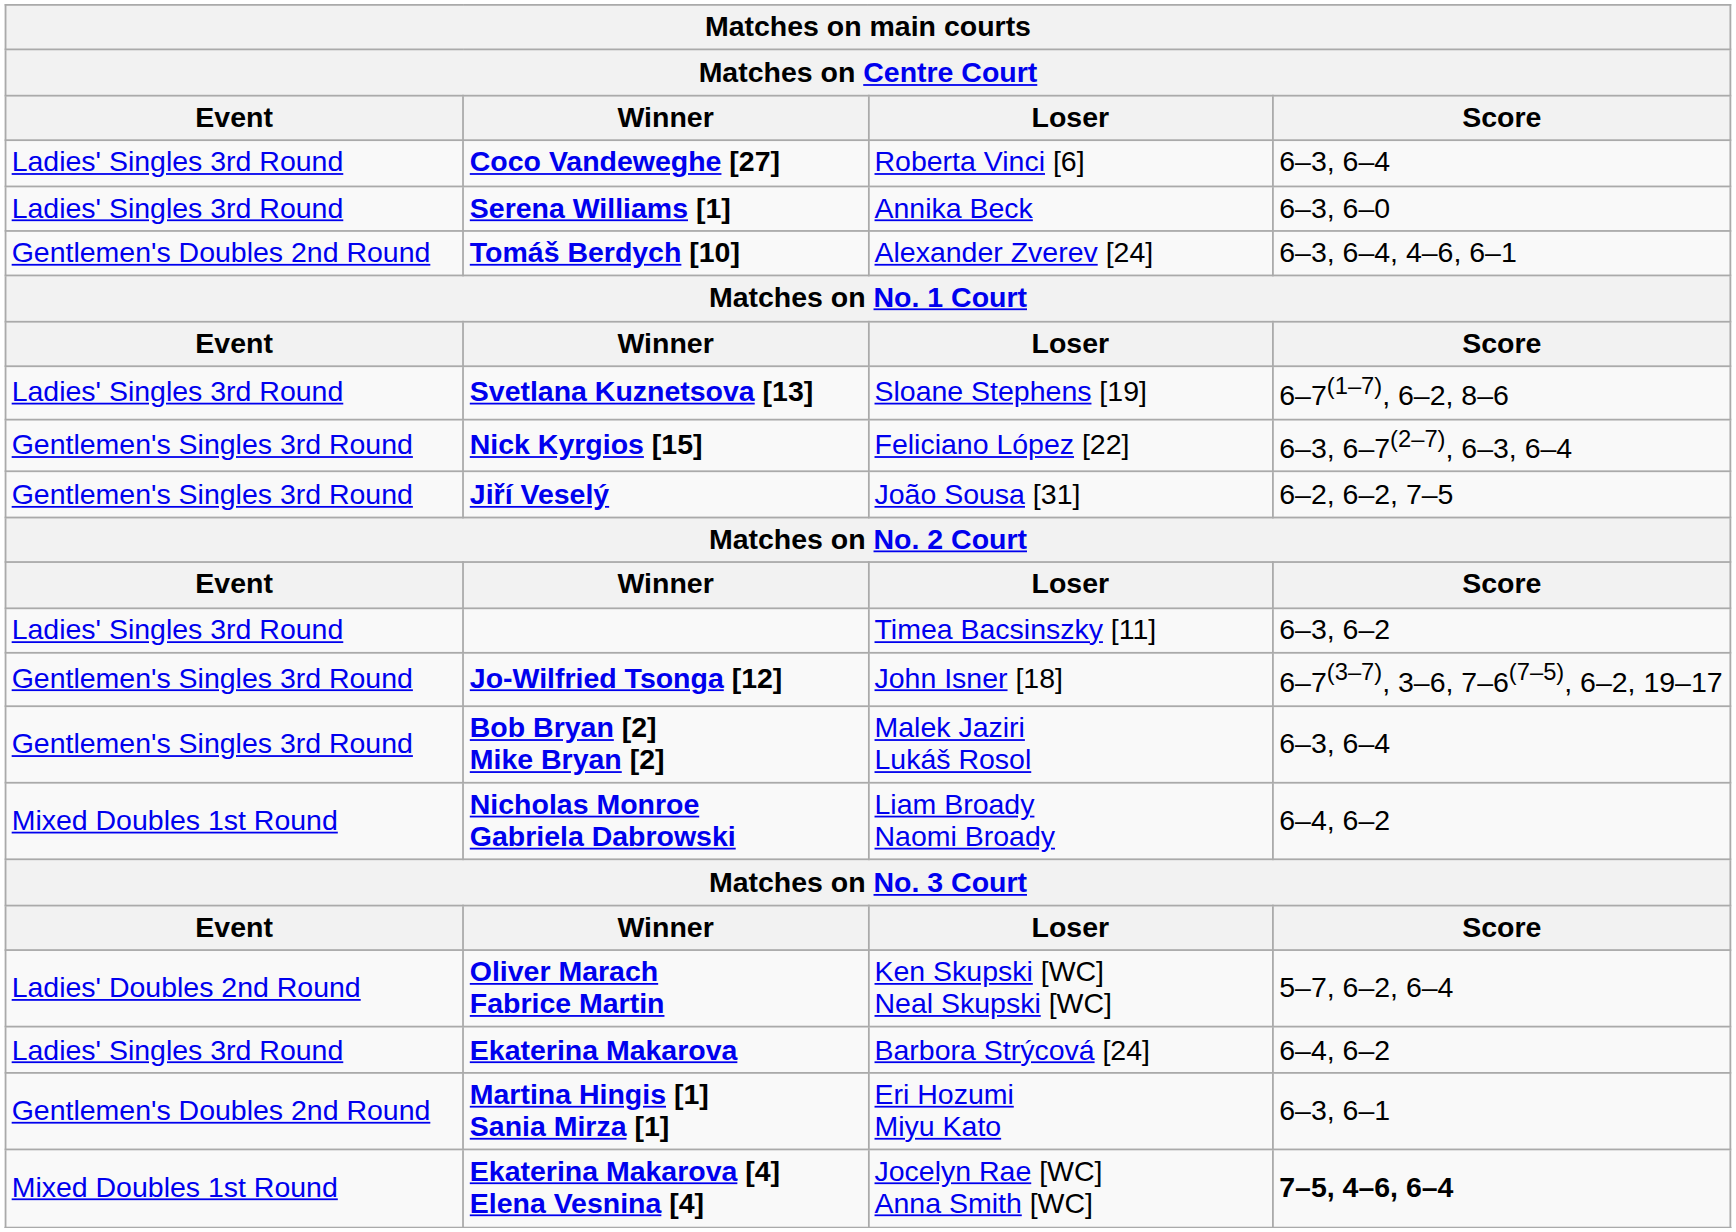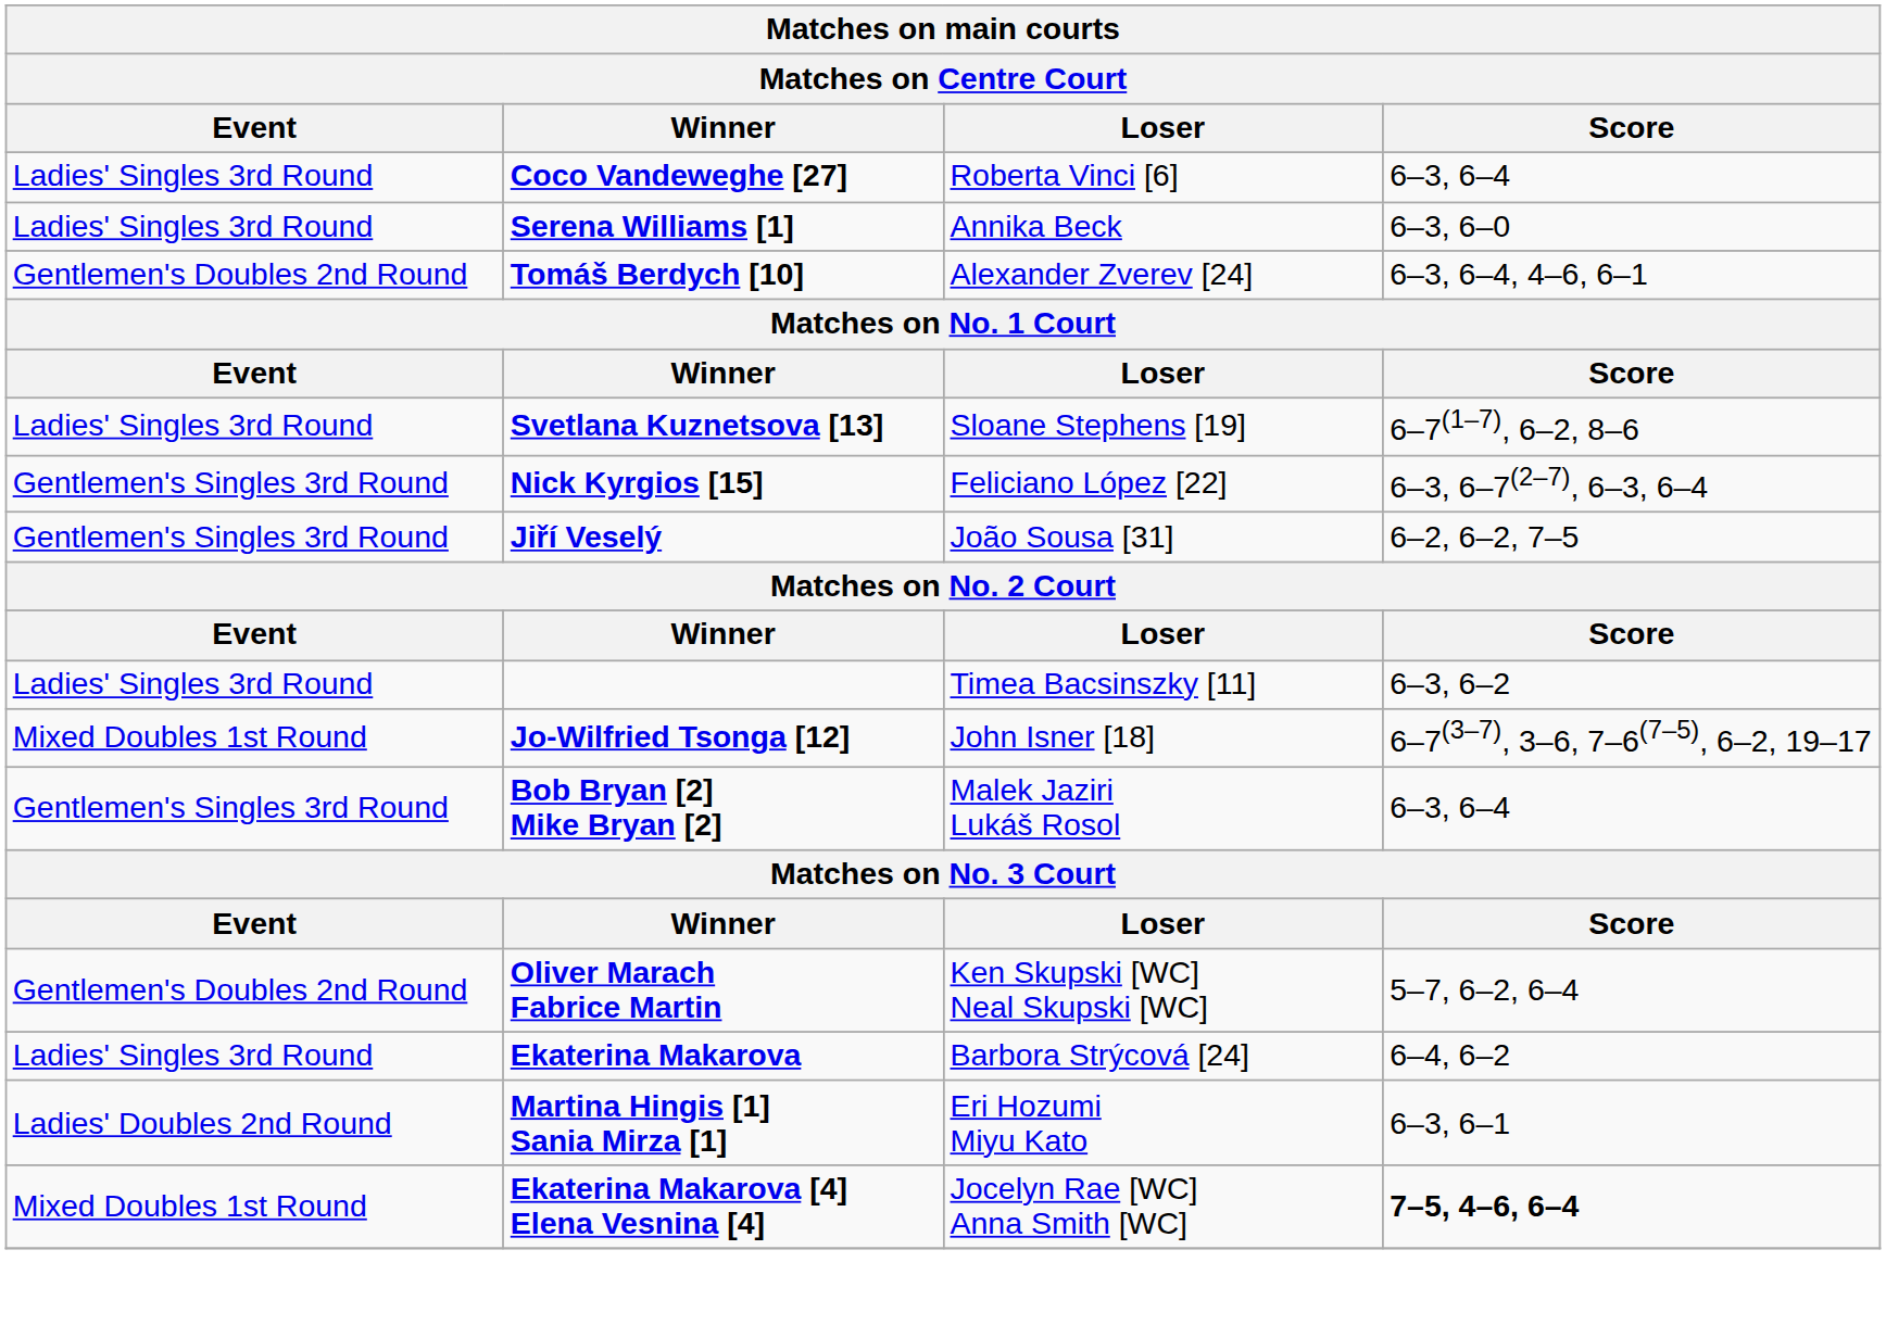 <table class="wikitable collapsible uncollapsed" style="margin:auto;">
 <tr>
 <th colspan="4" style="white-space:nowrap;">Matches on main courts</th>
 </tr>
 <tr>
 <th colspan="4">Matches on <a href='#'>Centre Court</a></th>
 </tr>
 <tr>
 <th width=250>Event</th>
 <th width=220>Winner</th>
 <th width=220>Loser</th>
 <th width=250>Score</th>
 </tr>
 <tr>
 <td><a href='#'>Ladies' Singles 3rd Round</a></td>
 <td> <strong><a href='#'>Coco Vandeweghe</a> [27]</strong></td>
 <td> <a href='#'>Roberta Vinci</a> [6]</td>
 <td>6–3, 6–4</td>
 </tr>
 <tr>
 <td><a href='#'>Ladies' Singles 3rd Round</a></td>
 <td> <strong><a href='#'>Serena Williams</a> [1]</strong></td>
 <td> <a href='#'>Annika Beck</a></td>
 <td>6–3, 6–0</td>
 </tr>
 <tr>
 <td><a href='#'>Gentlemen's Doubles 2nd Round</a></td>
 <td> <strong><a href='#'>Tomáš Berdych</a> [10]</strong></td>
 <td> <a href='#'>Alexander Zverev</a> [24]</td>
 <td>6–3, 6–4, 4–6, 6–1</td>
 </tr>
 <tr>
 <th colspan="4">Matches on <a href='#'>No. 1 Court</a></th>
 </tr>
 <tr>
 <th width=220>Event</th>
 <th width=220>Winner</th>
 <th width=220>Loser</th>
 <th width=250>Score</th>
 </tr>
 <tr>
 <td><a href='#'>Ladies' Singles 3rd Round</a></td>
 <td> <strong><a href='#'>Svetlana Kuznetsova</a> [13]</strong></td>
 <td> <a href='#'>Sloane Stephens</a> [19]</td>
 <td>6–7<sup>(1–7)</sup>, 6–2, 8–6</td>
 </tr>
 <tr>
 <td><a href='#'>Gentlemen's Singles 3rd Round</a></td>
 <td> <strong><a href='#'>Nick Kyrgios</a> [15]</strong></td>
 <td> <a href='#'>Feliciano López</a> [22]</td>
 <td>6–3, 6–7<sup>(2–7)</sup>, 6–3, 6–4</td>
 </tr>
 <tr>
 <td><a href='#'>Gentlemen's Singles 3rd Round</a></td>
 <td> <strong><a href='#'>Jiří Veselý</a></strong></td>
 <td> <a href='#'>João Sousa</a> [31]</td>
 <td>6–2, 6–2, 7–5</td>
 </tr>
 <tr>
 <th colspan="4">Matches on <a href='#'>No. 2 Court</a></th>
 </tr>
 <tr>
 <th width=220>Event</th>
 <th width=220>Winner</th>
 <th width=220>Loser</th>
 <th width=250>Score</th>
 </tr>
 <tr>
 <td><a href='#'>Ladies' Singles 3rd Round</a></td>
 <td></td>
 <td> <a href='#'>Timea Bacsinszky</a> [11]</td>
 <td>6–3, 6–2</td>
 </tr>
 <tr>
-<td><a href='#'>Gentlemen's Singles 3rd Round</a></td>
+<td><a href='#'>Mixed Doubles 1st Round</a></td>
 <td> <strong><a href='#'>Jo-Wilfried Tsonga</a> [12]</strong></td>
 <td> <a href='#'>John Isner</a> [18]</td>
 <td>6–7<sup>(3–7)</sup>, 3–6, 7–6<sup>(7–5)</sup>, 6–2, 19–17</td>
 </tr>
 <tr>
 <td><a href='#'>Gentlemen's Singles 3rd Round</a></td>
 <td> <strong><a href='#'>Bob Bryan</a> [2]<br> <a href='#'>Mike Bryan</a> [2]</strong></td>
 <td> <a href='#'>Malek Jaziri</a><br> <a href='#'>Lukáš Rosol</a></td>
 <td>6–3, 6–4</td>
 </tr>
 <tr>
-<td><a href='#'>Mixed Doubles 1st Round</a></td>
-<td> <strong><a href='#'>Nicholas Monroe</a><br> <a href='#'>Gabriela Dabrowski</a></strong></td>
-<td> <a href='#'>Liam Broady</a><br> <a href='#'>Naomi Broady</a></td>
-<td>6–4, 6–2</td>
-</tr>
-<tr>
 <th colspan="4">Matches on <a href='#'>No. 3 Court</a></th>
 </tr>
 <tr>
 <th width=220>Event</th>
 <th width=220>Winner</th>
 <th width=220>Loser</th>
 <th width=250>Score</th>
 </tr>
 <tr>
-<td><a href='#'>Ladies' Doubles 2nd Round</a></td>
+<td><a href='#'>Gentlemen's Doubles 2nd Round</a></td>
 <td> <strong><a href='#'>Oliver Marach</a><br> <a href='#'>Fabrice Martin</a></strong></td>
 <td> <a href='#'>Ken Skupski</a> [WC]<br> <a href='#'>Neal Skupski</a> [WC]</td>
 <td>5–7, 6–2, 6–4</td>
 </tr>
 <tr>
 <td><a href='#'>Ladies' Singles 3rd Round</a></td>
 <td> <strong><a href='#'>Ekaterina Makarova</a></strong></td>
 <td> <a href='#'>Barbora Strýcová</a> [24]</td>
 <td>6–4, 6–2</td>
 </tr>
 <tr>
-<td><a href='#'>Gentlemen's Doubles 2nd Round</a></td>
+<td><a href='#'>Ladies' Doubles 2nd Round</a></td>
 <td> <strong><a href='#'>Martina Hingis</a> [1]<br> <a href='#'>Sania Mirza</a> [1]</strong></td>
 <td> <a href='#'>Eri Hozumi</a><br> <a href='#'>Miyu Kato</a></td>
 <td>6–3, 6–1</td>
 </tr>
 <tr>
 <td><a href='#'>Mixed Doubles 1st Round</a></td>
 <td> <strong><a href='#'>Ekaterina Makarova</a> [4]<br> <a href='#'>Elena Vesnina</a> [4]</strong></td>
 <td> <a href='#'>Jocelyn Rae</a> [WC]<br> <a href='#'>Anna Smith</a> [WC]</td>
 <td><strong>7–5, 4–6, 6–4</strong></td>
 </tr>
 <tr>
 </tr>
 </table>
